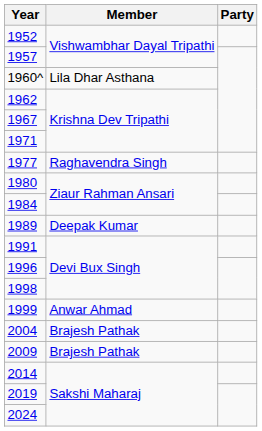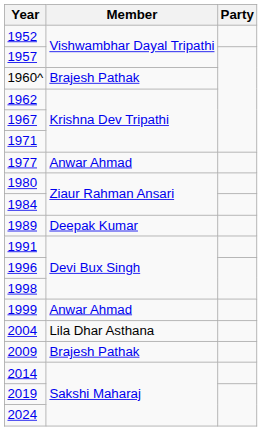 <table class="wikitable sortable">
 <tr>
 <th>Year</th>
 <th>Member</th>
 <th colspan="2">Party</th>
 </tr>
 <tr>
 <td><a href='#'>1952</a></td>
 <td rowspan="2"><a href='#'>Vishwambhar Dayal Tripathi</a></td>
 <td></td>
 </tr>
 <tr>
 <td><a href='#'>1957</a></td>
 </tr>
 <tr>
 <td>1960^</td>
-<td>Lila Dhar Asthana</td>
+<td><a href='#'>Brajesh Pathak</a></td>
 </tr>
 <tr>
 <td><a href='#'>1962</a></td>
 <td rowspan="3"><a href='#'>Krishna Dev Tripathi</a></td>
 </tr>
 <tr>
 <td><a href='#'>1967</a></td>
 </tr>
 <tr>
 <td><a href='#'>1971</a></td>
 </tr>
 <tr>
 <td><a href='#'>1977</a></td>
-<td><a href='#'>Raghavendra Singh</a></td>
+<td><a href='#'>Anwar Ahmad</a></td>
 <td></td>
 </tr>
 <tr>
 <td><a href='#'>1980</a></td>
 <td rowspan="2"><a href='#'>Ziaur Rahman Ansari</a></td>
 <td></td>
 </tr>
 <tr>
 <td><a href='#'>1984</a></td>
 <td></td>
 </tr>
 <tr>
 <td><a href='#'>1989</a></td>
 <td><a href='#'>Deepak Kumar</a></td>
 <td></td>
 </tr>
 <tr>
 <td><a href='#'>1991</a></td>
 <td rowspan="3"><a href='#'>Devi Bux Singh</a></td>
 <td></td>
 </tr>
 <tr>
 <td><a href='#'>1996</a></td>
 </tr>
 <tr>
 <td><a href='#'>1998</a></td>
 </tr>
 <tr>
 <td><a href='#'>1999</a></td>
 <td><a href='#'>Anwar Ahmad</a></td>
 <td></td>
 </tr>
 <tr>
 <td><a href='#'>2004</a></td>
-<td><a href='#'>Brajesh Pathak</a></td>
+<td>Lila Dhar Asthana</td>
 <td></td>
 </tr>
 <tr>
 <td><a href='#'>2009</a></td>
 <td><a href='#'>Brajesh Pathak</a></td>
 <td></td>
 </tr>
 <tr>
 <td><a href='#'>2014</a></td>
 <td rowspan="3"><a href='#'>Sakshi Maharaj</a></td>
 <td></td>
 </tr>
 <tr>
 <td><a href='#'>2019</a></td>
 </tr>
 <tr>
 <td><a href='#'>2024</a></td>
 </tr>
 </table>
